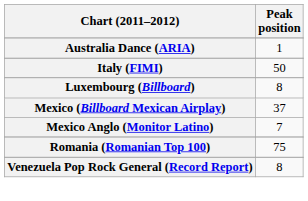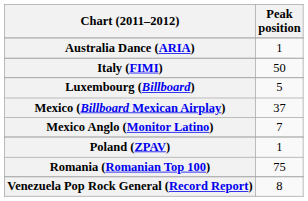 <table class="wikitable sortable plainrowheaders" style="text-align:center">
 <tr>
 <th>Chart (2011–2012)</th>
 <th>Peak<br>position</th>
 </tr>
 <tr>
 </tr>
 <tr>
 <th scope="row">Australia Dance (<a href='#'>ARIA</a>)</th>
 <td style="text-align:center;">1</td>
 </tr>
 <tr>
 </tr>
 <tr>
 </tr>
 <tr>
 </tr>
 <tr>
 </tr>
 <tr>
 </tr>
 <tr>
 </tr>
 <tr>
 </tr>
 <tr>
 </tr>
 <tr>
 </tr>
 <tr>
 </tr>
 <tr>
 </tr>
 <tr>
 </tr>
 <tr>
 </tr>
 <tr>
 </tr>
 <tr>
 <th scope="row">Italy (<a href='#'>FIMI</a>)</th>
 <td>50</td>
 </tr>
 <tr>
 </tr>
 <tr>
 <th scope="row">Luxembourg (<em><a href='#'>Billboard</a></em>)</th>
-<td style="text-align:center;">8</td>
+<td style="text-align:center;">5</td>
 </tr>
 <tr>
 <th scope="row">Mexico (<a href='#'><em>Billboard</em> Mexican Airplay</a>)</th>
 <td style="text-align:center;">37</td>
 </tr>
 <tr>
 <th scope="row">Mexico Anglo (<a href='#'>Monitor Latino</a>)</th>
 <td style="text-align:center;">7</td>
 </tr>
 <tr>
 </tr>
 <tr>
 </tr>
 <tr>
 </tr>
 <tr>
+</tr>
+<tr>
+<th scope="row">Poland (<a href='#'>ZPAV</a>)</th>
+<td style="text-align:center;">1</td>
 </tr>
 <tr>
 <th scope="row">Romania (<a href='#'>Romanian Top 100</a>)</th>
 <td style="text-align:center;">75</td>
 </tr>
 <tr>
 </tr>
 <tr>
 </tr>
 <tr>
 </tr>
 <tr>
 </tr>
 <tr>
 </tr>
 <tr>
 </tr>
 <tr>
 </tr>
 <tr>
 </tr>
 <tr>
 </tr>
 <tr>
 </tr>
 <tr>
 </tr>
 <tr>
 </tr>
 <tr>
 </tr>
 <tr>
 <th scope="row">Venezuela Pop Rock General (<a href='#'>Record Report</a>)</th>
 <td style="text-align:center;">8</td>
 </tr>
 </table>
